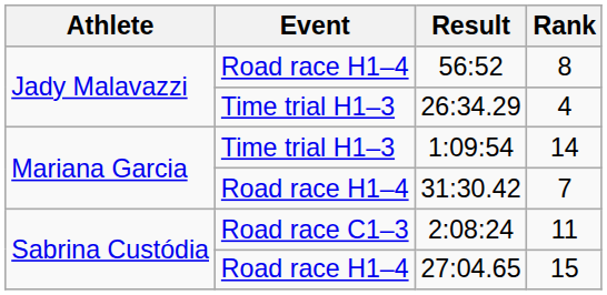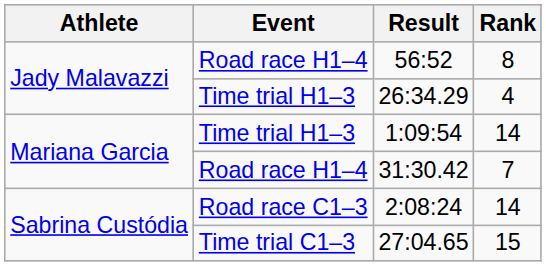 <table class=wikitable style="font-size:90%">
 <tr>
 <th>Athlete</th>
 <th>Event</th>
 <th>Result</th>
 <th>Rank</th>
 </tr>
 <tr align=center>
 <td align=left rowspan=2><a href='#'>Jady Malavazzi</a></td>
 <td align=left><a href='#'>Road race H1–4</a></td>
 <td>56:52</td>
 <td>8</td>
 </tr>
 <tr align=center>
 <td align=left><a href='#'>Time trial H1–3</a></td>
 <td>26:34.29</td>
 <td>4</td>
 </tr>
 <tr align=center>
 <td align=left rowspan=2><a href='#'>Mariana Garcia</a></td>
 <td align=left><a href='#'>Time trial H1–3</a></td>
 <td>1:09:54</td>
 <td>14</td>
 </tr>
 <tr align=center>
 <td align=left><a href='#'>Road race H1–4</a></td>
 <td>31:30.42</td>
 <td>7</td>
 </tr>
 <tr align=center>
 <td align=left rowspan=2><a href='#'>Sabrina Custódia</a></td>
 <td align=left><a href='#'>Road race C1–3</a></td>
 <td>2:08:24</td>
-<td>11</td>
+<td>14</td>
 </tr>
 <tr align=center>
-<td align=left><a href='#'>Road race H1–4</a></td>
+<td align=left><a href='#'>Time trial C1–3</a></td>
 <td>27:04.65</td>
 <td>15</td>
 </tr>
 </table>
